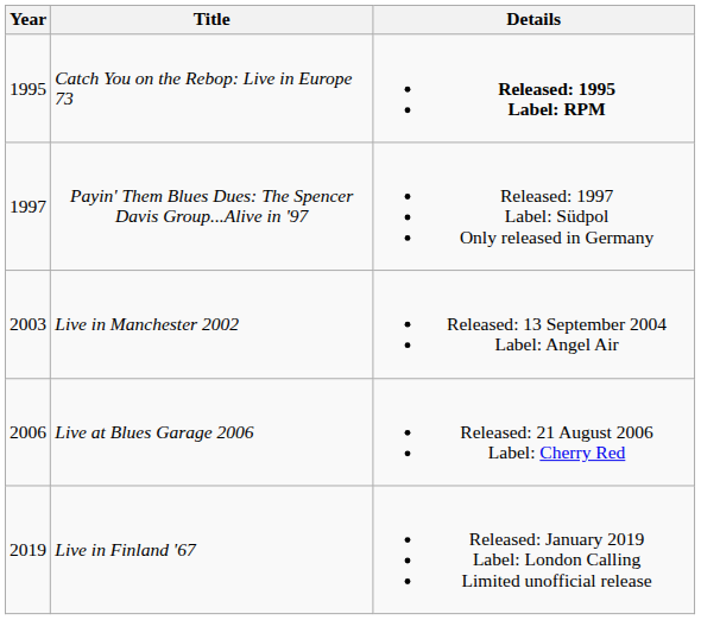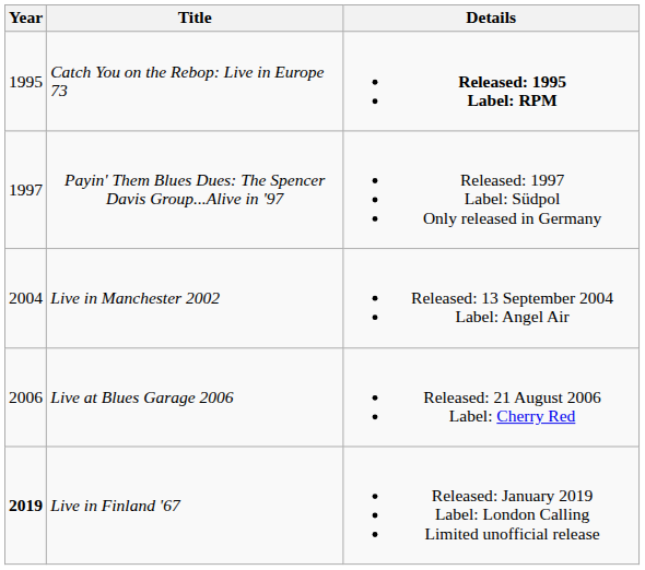 <table class="wikitable" style="text-align:center">
 <tr>
 <th>Year</th>
 <th style="width:17em;">Title</th>
 <th style="width:17em;">Details</th>
 </tr>
 <tr>
 <td>1995</td>
 <td align="left"><em>Catch You on the Rebop: Live in Europe 73</em></td>
 <td><strong><br><ul><li>Released: 1995</li><li>Label: RPM</li></ul></strong></td>
 </tr>
 <tr>
 <td>1997</td>
 <td align="lef"><em>Payin' Them Blues Dues: The Spencer Davis Group...Alive in '97</em></td>
 <td><br><ul><li>Released: 1997</li><li>Label: Südpol</li><li>Only released in Germany</li></ul></td>
 </tr>
 <tr>
-<td>2003</td>
+<td>2004</td>
 <td align="left"><em>Live in Manchester 2002</em></td>
 <td><br><ul><li>Released: 13 September 2004</li><li>Label: Angel Air</li></ul></td>
 </tr>
 <tr>
 <td>2006</td>
 <td align="left"><em>Live at Blues Garage 2006</em></td>
 <td><br><ul><li>Released: 21 August 2006</li><li>Label: <a href='#'>Cherry Red</a></li></ul></td>
 </tr>
 <tr>
-<td>2019</td>
+<td><strong>2019</strong></td>
 <td align="left"><em>Live in Finland '67</em></td>
 <td><br><ul><li>Released: January 2019</li><li>Label: London Calling</li><li>Limited unofficial release</li></ul></td>
 </tr>
 </table>
